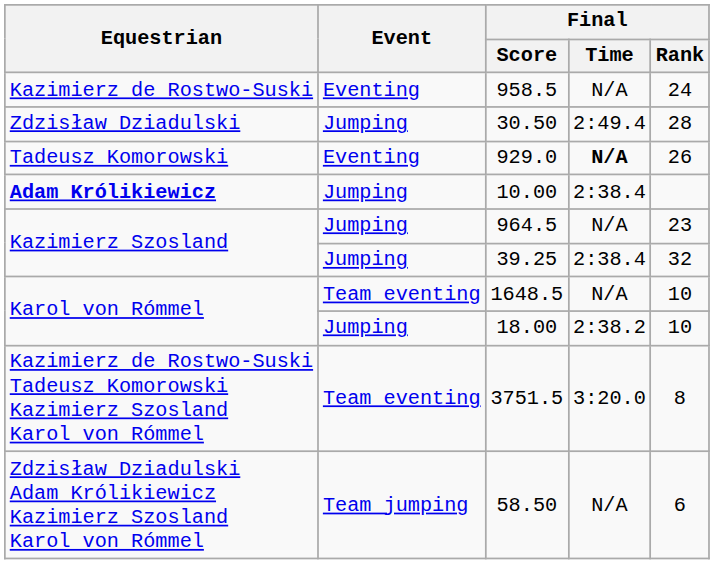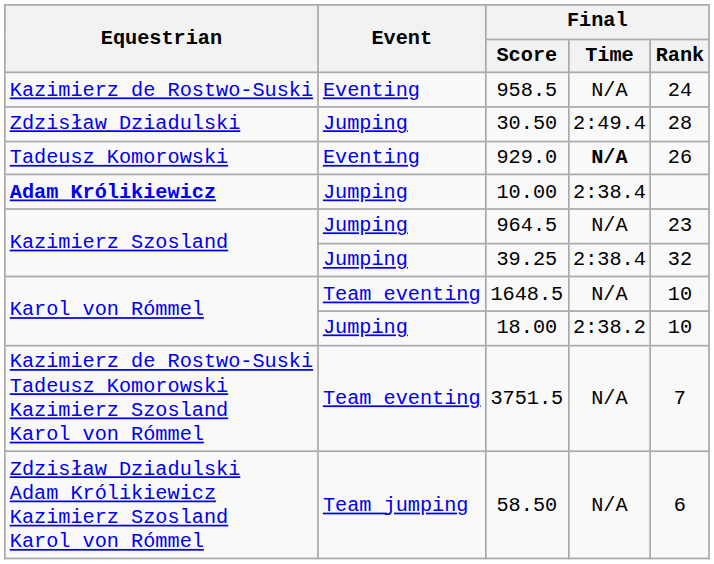 <table class=wikitable style="font-size:90%">
 <tr>
 <th rowspan=2>Equestrian</th>
 <th rowspan=2>Event</th>
 <th colspan=3>Final</th>
 </tr>
 <tr>
 <th>Score</th>
 <th>Time</th>
 <th>Rank</th>
 </tr>
 <tr>
 <td><a href='#'>Kazimierz de Rostwo-Suski</a></td>
 <td><a href='#'>Eventing</a></td>
 <td align=center>958.5</td>
 <td align=center>N/A</td>
 <td align=center>24</td>
 </tr>
 <tr>
 <td><a href='#'>Zdzisław Dziadulski</a></td>
 <td><a href='#'>Jumping</a></td>
 <td align=center>30.50</td>
 <td align=center>2:49.4</td>
 <td align=center>28</td>
 </tr>
 <tr>
 <td><a href='#'>Tadeusz Komorowski</a></td>
 <td><a href='#'>Eventing</a></td>
 <td align=center>929.0</td>
 <td align=center><strong>N/A</strong></td>
 <td align=center>26</td>
 </tr>
 <tr>
 <td><strong><a href='#'>Adam Królikiewicz</a></strong></td>
 <td><a href='#'>Jumping</a></td>
 <td align=center>10.00</td>
 <td align=center>2:38.4</td>
 <td align=center></td>
 </tr>
 <tr>
 <td rowspan=2><a href='#'>Kazimierz Szosland</a></td>
 <td><a href='#'>Jumping</a></td>
 <td align=center>964.5</td>
 <td align=center>N/A</td>
 <td align=center>23</td>
 </tr>
 <tr>
 <td><a href='#'>Jumping</a></td>
 <td align=center>39.25</td>
 <td align=center>2:38.4</td>
 <td align=center>32</td>
 </tr>
 <tr>
 <td rowspan=2><a href='#'>Karol von Rómmel</a></td>
 <td><a href='#'>Team eventing</a></td>
 <td align=center>1648.5</td>
 <td align=center>N/A</td>
 <td align=center>10</td>
 </tr>
 <tr>
 <td><a href='#'>Jumping</a></td>
 <td align=center>18.00</td>
 <td align=center>2:38.2</td>
 <td align=center>10</td>
 </tr>
 <tr>
 <td><a href='#'>Kazimierz de Rostwo-Suski</a> <br> <a href='#'>Tadeusz Komorowski</a> <br> <a href='#'>Kazimierz Szosland</a> <br> <a href='#'>Karol von Rómmel</a></td>
 <td><a href='#'>Team eventing</a></td>
 <td align=center>3751.5</td>
-<td align=center>3:20.0</td>
-<td align=center>8</td>
+<td align=center>N/A</td>
+<td align=center>7</td>
 </tr>
 <tr>
 <td><a href='#'>Zdzisław Dziadulski</a> <br> <a href='#'>Adam Królikiewicz</a> <br> <a href='#'>Kazimierz Szosland</a> <br> <a href='#'>Karol von Rómmel</a></td>
 <td><a href='#'>Team jumping</a></td>
 <td align=center>58.50</td>
 <td align=center>N/A</td>
 <td align=center>6</td>
 </tr>
 </table>
